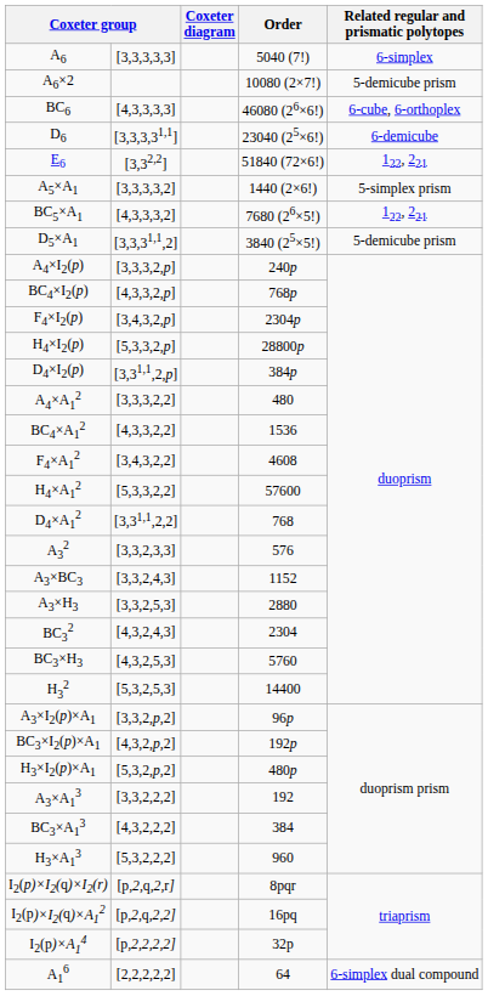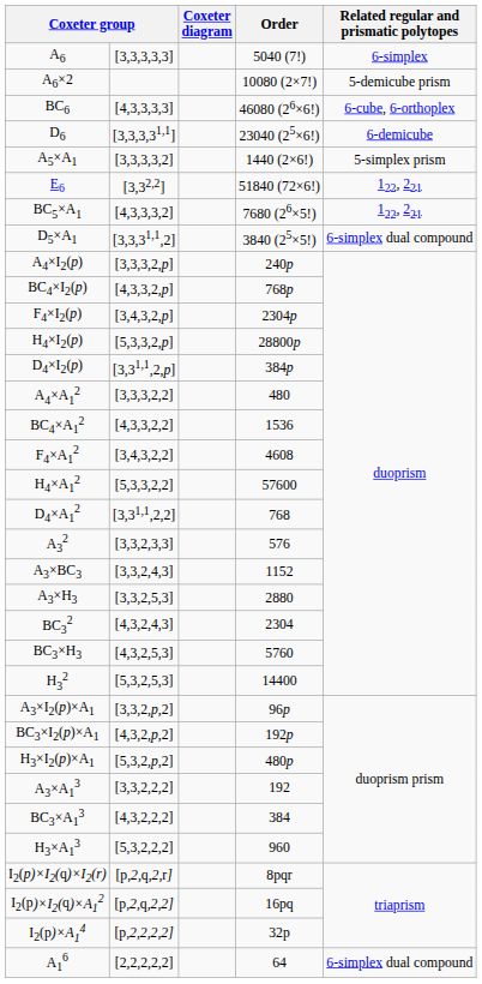 <table class=wikitable>
 <tr>
 <th colspan=2><a href='#'>Coxeter group</a></th>
 <th><a href='#'>Coxeter<br>diagram</a></th>
 <th>Order</th>
 <th>Related regular and <br>prismatic polytopes</th>
 </tr>
 <tr align=center>
 <td>A<sub>6</sub></td>
 <td>[3,3,3,3,3]</td>
 <td></td>
 <td>5040 (7!)</td>
 <td><a href='#'>6-simplex</a></td>
 </tr>
 <tr align=center>
 <td>A<sub>6</sub>×2</td>
 <td></td>
 <td></td>
 <td>10080 (2×7!)</td>
 <td>5-demicube prism</td>
 </tr>
 <tr align=center>
 <td>BC<sub>6</sub></td>
 <td>[4,3,3,3,3]</td>
 <td></td>
 <td>46080 (2<sup>6</sup>×6!)</td>
 <td><a href='#'>6-cube</a>, <a href='#'>6-orthoplex</a></td>
 </tr>
 <tr align=center>
 <td>D<sub>6</sub></td>
 <td>[3,3,3,3<sup>1,1</sup>]</td>
 <td></td>
 <td>23040 (2<sup>5</sup>×6!)</td>
 <td><a href='#'>6-demicube</a></td>
 </tr>
 <tr align=center>
+<td>A<sub>5</sub>×A<sub>1</sub></td>
+<td>[3,3,3,3,2]</td>
+<td></td>
+<td>1440 (2×6!)</td>
+<td>5-simplex prism</td>
+</tr>
+<tr align=center>
 <td><a href='#'>E<sub>6</sub></a></td>
 <td>[3,3<sup>2,2</sup>]</td>
 <td></td>
 <td>51840 (72×6!)</td>
 <td><a href='#'>1<sub>22</sub></a>, <a href='#'>2<sub>21</sub></a></td>
-</tr>
-<tr align=center>
-<td>A<sub>5</sub>×A<sub>1</sub></td>
-<td>[3,3,3,3,2]</td>
-<td></td>
-<td>1440 (2×6!)</td>
-<td>5-simplex prism</td>
 </tr>
 <tr align=center>
 <td>BC<sub>5</sub>×A<sub>1</sub></td>
 <td>[4,3,3,3,2]</td>
 <td></td>
 <td>7680 (2<sup>6</sup>×5!)</td>
 <td><a href='#'>1<sub>22</sub></a>, <a href='#'>2<sub>21</sub></a></td>
 </tr>
 <tr align=center>
 <td>D<sub>5</sub>×A<sub>1</sub></td>
 <td>[3,3,3<sup>1,1</sup>,2]</td>
 <td></td>
 <td>3840 (2<sup>5</sup>×5!)</td>
-<td>5-demicube prism</td>
+<td><a href='#'>6-simplex</a> dual compound</td>
 </tr>
 <tr align=center>
 <td>A<sub>4</sub>×I<sub>2</sub>(<em>p</em>)</td>
 <td>[3,3,3,2,<em>p</em>]</td>
 <td></td>
 <td>240<em>p</em></td>
 <td rowspan=16><a href='#'>duoprism</a></td>
 </tr>
 <tr align=center>
 <td>BC<sub>4</sub>×I<sub>2</sub>(<em>p</em>)</td>
 <td>[4,3,3,2,<em>p</em>]</td>
 <td></td>
 <td>768<em>p</em></td>
 </tr>
 <tr align=center>
 <td>F<sub>4</sub>×I<sub>2</sub>(<em>p</em>)</td>
 <td>[3,4,3,2,<em>p</em>]</td>
 <td></td>
 <td>2304<em>p</em></td>
 </tr>
 <tr align=center>
 <td>H<sub>4</sub>×I<sub>2</sub>(<em>p</em>)</td>
 <td>[5,3,3,2,<em>p</em>]</td>
 <td></td>
 <td>28800<em>p</em></td>
 </tr>
 <tr align=center>
 <td>D<sub>4</sub>×I<sub>2</sub>(<em>p</em>)</td>
 <td>[3,3<sup>1,1</sup>,2,<em>p</em>]</td>
 <td></td>
 <td>384<em>p</em></td>
 </tr>
 <tr align=center>
 <td>A<sub>4</sub>×A<sub>1</sub><sup>2</sup></td>
 <td>[3,3,3,2,2]</td>
 <td></td>
 <td>480</td>
 </tr>
 <tr align=center>
 <td>BC<sub>4</sub>×A<sub>1</sub><sup>2</sup></td>
 <td>[4,3,3,2,2]</td>
 <td></td>
 <td>1536</td>
 </tr>
 <tr align=center>
 <td>F<sub>4</sub>×A<sub>1</sub><sup>2</sup></td>
 <td>[3,4,3,2,2]</td>
 <td></td>
 <td>4608</td>
 </tr>
 <tr align=center>
 <td>H<sub>4</sub>×A<sub>1</sub><sup>2</sup></td>
 <td>[5,3,3,2,2]</td>
 <td></td>
 <td>57600</td>
 </tr>
 <tr align=center>
 <td>D<sub>4</sub>×A<sub>1</sub><sup>2</sup></td>
 <td>[3,3<sup>1,1</sup>,2,2]</td>
 <td></td>
 <td>768</td>
 </tr>
 <tr align=center>
 <td>A<sub>3</sub><sup>2</sup></td>
 <td>[3,3,2,3,3]</td>
 <td></td>
 <td>576</td>
 </tr>
 <tr align=center>
 <td>A<sub>3</sub>×BC<sub>3</sub></td>
 <td>[3,3,2,4,3]</td>
 <td></td>
 <td>1152</td>
 </tr>
 <tr align=center>
 <td>A<sub>3</sub>×H<sub>3</sub></td>
 <td>[3,3,2,5,3]</td>
 <td></td>
 <td>2880</td>
 </tr>
 <tr align=center>
 <td>BC<sub>3</sub><sup>2</sup></td>
 <td>[4,3,2,4,3]</td>
 <td></td>
 <td>2304</td>
 </tr>
 <tr align=center>
 <td>BC<sub>3</sub>×H<sub>3</sub></td>
 <td>[4,3,2,5,3]</td>
 <td></td>
 <td>5760</td>
 </tr>
 <tr align=center>
 <td>H<sub>3</sub><sup>2</sup></td>
 <td>[5,3,2,5,3]</td>
 <td></td>
 <td>14400</td>
 </tr>
 <tr align=center>
 <td>A<sub>3</sub>×I<sub>2</sub>(<em>p</em>)×A<sub>1</sub></td>
 <td>[3,3,2,<em>p</em>,2]</td>
 <td></td>
 <td>96<em>p</em></td>
 <td rowspan=6>duoprism prism</td>
 </tr>
 <tr align=center>
 <td>BC<sub>3</sub>×I<sub>2</sub>(<em>p</em>)×A<sub>1</sub></td>
 <td>[4,3,2,<em>p</em>,2]</td>
 <td></td>
 <td>192<em>p</em></td>
 </tr>
 <tr align=center>
 <td>H<sub>3</sub>×I<sub>2</sub>(<em>p</em>)×A<sub>1</sub></td>
 <td>[5,3,2,<em>p</em>,2]</td>
 <td></td>
 <td>480<em>p</em></td>
 </tr>
 <tr align=center>
 <td>A<sub>3</sub>×A<sub>1</sub><sup>3</sup></td>
 <td>[3,3,2,2,2]</td>
 <td></td>
 <td>192</td>
 </tr>
 <tr align=center>
 <td>BC<sub>3</sub>×A<sub>1</sub><sup>3</sup></td>
 <td>[4,3,2,2,2]</td>
 <td></td>
 <td>384</td>
 </tr>
 <tr align=center>
 <td>H<sub>3</sub>×A<sub>1</sub><sup>3</sup></td>
 <td>[5,3,2,2,2]</td>
 <td></td>
 <td>960</td>
 </tr>
 <tr align=center>
 <td>I<sub>2</sub>(<em>p)×I<sub>2</sub>(</em>q<em>)×I<sub>2</sub>(r)</td>
 <td>[</em>p<em>,2,</em>q<em>,2,</em>r<em>]</td>
 <td></td>
 <td>8</em>pqr<em></td>
 <td rowspan=3><a href='#'>triaprism</a></td>
 </tr>
 <tr align=center>
 <td>I<sub>2</sub>(</em>p<em>)×I<sub>2</sub>(</em>q<em>)×A<sub>1</sub><sup>2</sup></td>
 <td>[</em>p<em>,2,</em>q<em>,2,2]</td>
 <td></td>
 <td>16</em>pq<em></td>
 </tr>
 <tr align=center>
 <td>I<sub>2</sub>(</em>p<em>)×A<sub>1</sub><sup>4</sup></td>
 <td>[</em>p<em>,2,2,2,2]</td>
 <td></td>
 <td>32</em>p<em></td>
 </tr>
 <tr align=center>
 <td>A<sub>1</sub><sup>6</sup></td>
 <td>[2,2,2,2,2]</td>
 <td></td>
 <td>64</td>
 <td><a href='#'>6-simplex</a> dual compound</td>
 </tr>
 </table>
